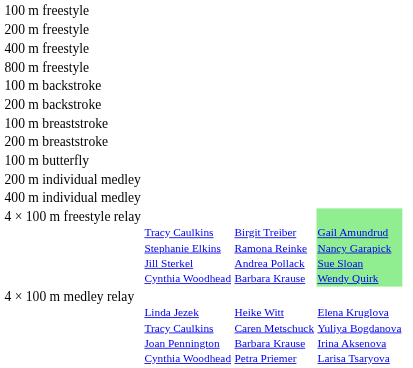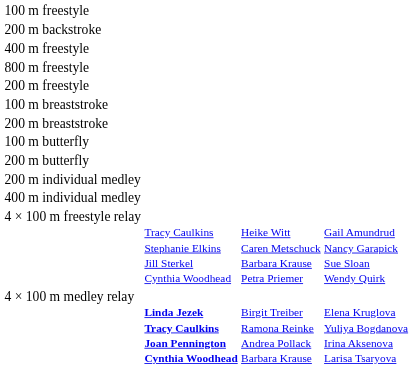 <table>
 <tr valign="top">
 <td>100 m freestyle</td>
 <td></td>
 <td></td>
 <td></td>
 </tr>
 <tr>
-<td>200 m freestyle</td>
+<td>200 m backstroke</td>
 <td></td>
 <td></td>
 <td></td>
 </tr>
 <tr>
 <td>400 m freestyle</td>
 <td></td>
 <td></td>
 <td></td>
 </tr>
 <tr>
 <td>800 m freestyle</td>
 <td></td>
 <td></td>
 <td></td>
 </tr>
 <tr>
-<td>100 m backstroke</td>
-<td></td>
-<td></td>
-<td></td>
-</tr>
-<tr>
-<td>200 m backstroke</td>
+<td>200 m freestyle</td>
 <td></td>
 <td></td>
 <td></td>
 </tr>
 <tr>
 <td>100 m breaststroke</td>
 <td></td>
 <td></td>
 <td></td>
 </tr>
 <tr>
 <td>200 m breaststroke</td>
 <td></td>
 <td></td>
 <td></td>
 </tr>
 <tr>
 <td>100 m butterfly</td>
 <td></td>
 <td></td>
 <td></td>
 </tr>
 <tr>
+<td>200 m butterfly</td>
+<td></td>
+<td></td>
+<td></td>
+</tr>
+<tr>
 <td>200 m individual medley</td>
 <td></td>
 <td></td>
 <td></td>
 </tr>
 <tr>
 <td>400 m individual medley</td>
 <td></td>
 <td></td>
 <td></td>
 </tr>
 <tr valign=top>
 <td>4 × 100 m freestyle relay</td>
 <td><br><small><a href='#'>Tracy Caulkins</a><br><a href='#'>Stephanie Elkins</a><br><a href='#'>Jill Sterkel</a><br><a href='#'>Cynthia Woodhead</a></small></td>
-<td><br><small><a href='#'>Birgit Treiber</a><br><a href='#'>Ramona Reinke</a><br><a href='#'>Andrea Pollack</a><br><a href='#'>Barbara Krause</a></small></td>
-<td style="background: lightgreen;"><br><small><a href='#'>Gail Amundrud</a><br><a href='#'>Nancy Garapick</a><br><a href='#'>Sue Sloan</a><br><a href='#'>Wendy Quirk</a></small></td>
+<td><br><small><a href='#'>Heike Witt</a><br><a href='#'>Caren Metschuck</a><br><a href='#'>Barbara Krause</a><br><a href='#'>Petra Priemer</a></small></td>
+<td><br><small><a href='#'>Gail Amundrud</a><br><a href='#'>Nancy Garapick</a><br><a href='#'>Sue Sloan</a><br><a href='#'>Wendy Quirk</a></small></td>
 </tr>
 <tr valign=top>
 <td>4 × 100 m medley relay</td>
-<td><br><small><a href='#'>Linda Jezek</a><br><a href='#'>Tracy Caulkins</a><br><a href='#'>Joan Pennington</a><br><a href='#'>Cynthia Woodhead</a></small></td>
-<td><br><small><a href='#'>Heike Witt</a><br><a href='#'>Caren Metschuck</a><br><a href='#'>Barbara Krause</a><br><a href='#'>Petra Priemer</a></small></td>
+<td><strong><br><small><a href='#'>Linda Jezek</a><br><a href='#'>Tracy Caulkins</a><br><a href='#'>Joan Pennington</a><br><a href='#'>Cynthia Woodhead</a></small></strong></td>
+<td><br><small><a href='#'>Birgit Treiber</a><br><a href='#'>Ramona Reinke</a><br><a href='#'>Andrea Pollack</a><br><a href='#'>Barbara Krause</a></small></td>
 <td><br><small><a href='#'>Elena Kruglova</a><br><a href='#'>Yuliya Bogdanova</a><br><a href='#'>Irina Aksenova</a><br><a href='#'>Larisa Tsaryova</a></small></td>
 </tr>
 </table>
